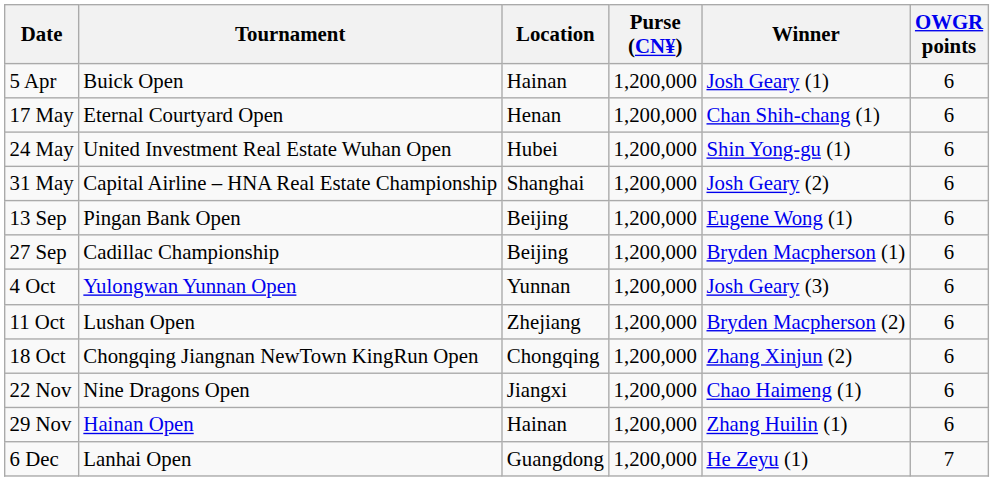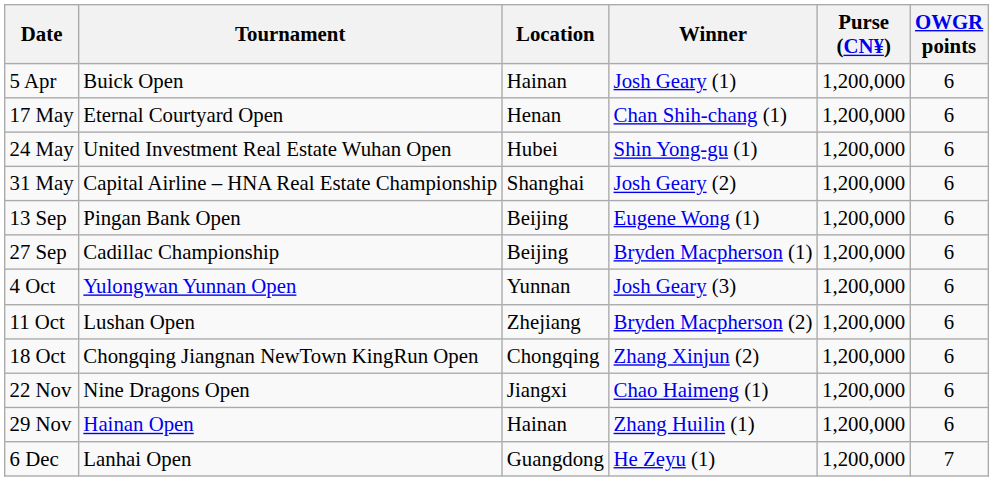 <table class="wikitable" style="font-size:95%">
 <tr>
 <th>Date</th>
 <th>Tournament</th>
 <th>Location</th>
+<th>Winner</th>
 <th>Purse<br>(<a href='#'>CN¥</a>)</th>
-<th>Winner</th>
 <th><a href='#'>OWGR</a><br>points</th>
 </tr>
 <tr>
 <td>5 Apr</td>
 <td>Buick Open</td>
 <td>Hainan</td>
+<td> <a href='#'>Josh Geary</a> (1)</td>
 <td align=right>1,200,000</td>
-<td> <a href='#'>Josh Geary</a> (1)</td>
 <td align=center>6</td>
 </tr>
 <tr>
 <td>17 May</td>
 <td>Eternal Courtyard Open</td>
 <td>Henan</td>
+<td> <a href='#'>Chan Shih-chang</a> (1)</td>
 <td align=right>1,200,000</td>
-<td> <a href='#'>Chan Shih-chang</a> (1)</td>
 <td align=center>6</td>
 </tr>
 <tr>
 <td>24 May</td>
 <td>United Investment Real Estate Wuhan Open</td>
 <td>Hubei</td>
+<td> <a href='#'>Shin Yong-gu</a> (1)</td>
 <td align=right>1,200,000</td>
-<td> <a href='#'>Shin Yong-gu</a> (1)</td>
 <td align=center>6</td>
 </tr>
 <tr>
 <td>31 May</td>
 <td>Capital Airline – HNA Real Estate Championship</td>
 <td>Shanghai</td>
+<td> <a href='#'>Josh Geary</a> (2)</td>
 <td align=right>1,200,000</td>
-<td> <a href='#'>Josh Geary</a> (2)</td>
 <td align=center>6</td>
 </tr>
 <tr>
 <td>13 Sep</td>
 <td>Pingan Bank Open</td>
 <td>Beijing</td>
+<td> <a href='#'>Eugene Wong</a> (1)</td>
 <td align=right>1,200,000</td>
-<td> <a href='#'>Eugene Wong</a> (1)</td>
 <td align=center>6</td>
 </tr>
 <tr>
 <td>27 Sep</td>
 <td>Cadillac Championship</td>
 <td>Beijing</td>
+<td> <a href='#'>Bryden Macpherson</a> (1)</td>
 <td align=right>1,200,000</td>
-<td> <a href='#'>Bryden Macpherson</a> (1)</td>
 <td align=center>6</td>
 </tr>
 <tr>
 <td>4 Oct</td>
 <td><a href='#'>Yulongwan Yunnan Open</a></td>
 <td>Yunnan</td>
+<td> <a href='#'>Josh Geary</a> (3)</td>
 <td align=right>1,200,000</td>
-<td> <a href='#'>Josh Geary</a> (3)</td>
 <td align=center>6</td>
 </tr>
 <tr>
 <td>11 Oct</td>
 <td>Lushan Open</td>
 <td>Zhejiang</td>
+<td> <a href='#'>Bryden Macpherson</a> (2)</td>
 <td align=right>1,200,000</td>
-<td> <a href='#'>Bryden Macpherson</a> (2)</td>
 <td align=center>6</td>
 </tr>
 <tr>
 <td>18 Oct</td>
 <td>Chongqing Jiangnan NewTown KingRun Open</td>
 <td>Chongqing</td>
+<td> <a href='#'>Zhang Xinjun</a> (2)</td>
 <td align=right>1,200,000</td>
-<td> <a href='#'>Zhang Xinjun</a> (2)</td>
 <td align=center>6</td>
 </tr>
 <tr>
 <td>22 Nov</td>
 <td>Nine Dragons Open</td>
 <td>Jiangxi</td>
+<td> <a href='#'>Chao Haimeng</a> (1)</td>
 <td align=right>1,200,000</td>
-<td> <a href='#'>Chao Haimeng</a> (1)</td>
 <td align=center>6</td>
 </tr>
 <tr>
 <td>29 Nov</td>
 <td><a href='#'>Hainan Open</a></td>
 <td>Hainan</td>
+<td> <a href='#'>Zhang Huilin</a> (1)</td>
 <td align=right>1,200,000</td>
-<td> <a href='#'>Zhang Huilin</a> (1)</td>
 <td align=center>6</td>
 </tr>
 <tr>
 <td>6 Dec</td>
 <td>Lanhai Open</td>
 <td>Guangdong</td>
+<td> <a href='#'>He Zeyu</a> (1)</td>
 <td align=right>1,200,000</td>
-<td> <a href='#'>He Zeyu</a> (1)</td>
 <td align=center>7</td>
 </tr>
 </table>
